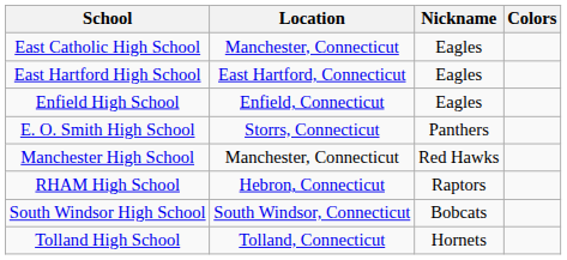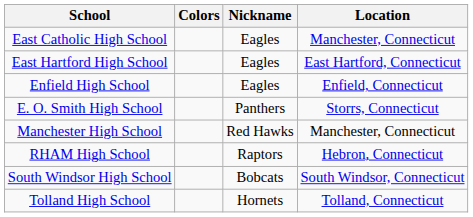 <table class="wikitable sortable" style="text-align:center">
 <tr>
 <th>School</th>
+<th>Colors</th>
+<th>Nickname</th>
 <th>Location</th>
-<th>Nickname</th>
-<th>Colors</th>
 </tr>
 <tr>
 <td><a href='#'>East Catholic High School</a></td>
+<td> </td>
+<td>Eagles</td>
 <td><a href='#'>Manchester, Connecticut</a></td>
-<td>Eagles</td>
-<td> </td>
 </tr>
 <tr>
 <td><a href='#'>East Hartford High School</a></td>
+<td> </td>
+<td>Eagles</td>
 <td><a href='#'>East Hartford, Connecticut</a></td>
-<td>Eagles</td>
-<td> </td>
 </tr>
 <tr>
 <td><a href='#'>Enfield High School</a></td>
+<td>   </td>
+<td>Eagles</td>
 <td><a href='#'>Enfield, Connecticut</a></td>
-<td>Eagles</td>
-<td>   </td>
 </tr>
 <tr>
 <td><a href='#'>E. O. Smith High School</a></td>
+<td> </td>
+<td>Panthers</td>
 <td><a href='#'>Storrs, Connecticut</a></td>
-<td>Panthers</td>
-<td> </td>
 </tr>
 <tr>
 <td><a href='#'>Manchester High School</a></td>
+<td>   </td>
+<td>Red Hawks</td>
 <td>Manchester, Connecticut</td>
-<td>Red Hawks</td>
-<td>   </td>
 </tr>
 <tr>
 <td><a href='#'>RHAM High School</a></td>
+<td> </td>
+<td>Raptors</td>
 <td><a href='#'>Hebron, Connecticut</a></td>
-<td>Raptors</td>
-<td> </td>
 </tr>
 <tr>
 <td><a href='#'>South Windsor High School</a></td>
+<td> </td>
+<td>Bobcats</td>
 <td><a href='#'>South Windsor, Connecticut</a></td>
-<td>Bobcats</td>
-<td> </td>
 </tr>
 <tr>
 <td><a href='#'>Tolland High School</a></td>
+<td>  </td>
+<td>Hornets</td>
 <td><a href='#'>Tolland, Connecticut</a></td>
-<td>Hornets</td>
-<td>  </td>
 </tr>
 </table>
